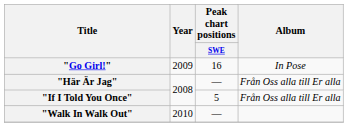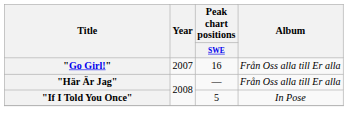 <table class="wikitable plainrowheaders" style="text-align:center;">
 <tr>
 <th scope="col" rowspan="2" style="width:16em;">Title</th>
 <th scope="col" rowspan="2">Year</th>
 <th scope="col" colspan="1">Peak chart positions</th>
 <th scope="col" rowspan="2">Album</th>
 </tr>
 <tr>
 <th scope="col" style="width:2.5em;font-size:90%;"><small><a href='#'>SWE</a><br></small></th>
 </tr>
 <tr>
 <th scope="row">"<a href='#'>Go Girl!</a>"</th>
-<td>2009</td>
+<td>2007</td>
 <td>16</td>
-<td><em>In Pose</em></td>
+<td><em>Från Oss alla till Er alla</em></td>
 </tr>
 <tr>
 <th scope="row">"Här Är Jag"<br></th>
 <td rowspan="2">2008</td>
 <td>—</td>
 <td><em>Från Oss alla till Er alla</em></td>
 </tr>
 <tr>
 <th scope="row">"If I Told You Once"</th>
 <td>5</td>
-<td><em>Från Oss alla till Er alla</em></td>
-</tr>
-<tr>
-<th scope="row">"Walk In Walk Out"</th>
-<td>2010</td>
-<td>—</td>
-<td></td>
+<td><em>In Pose</em></td>
 </tr>
 <tr>
 </tr>
 </table>
